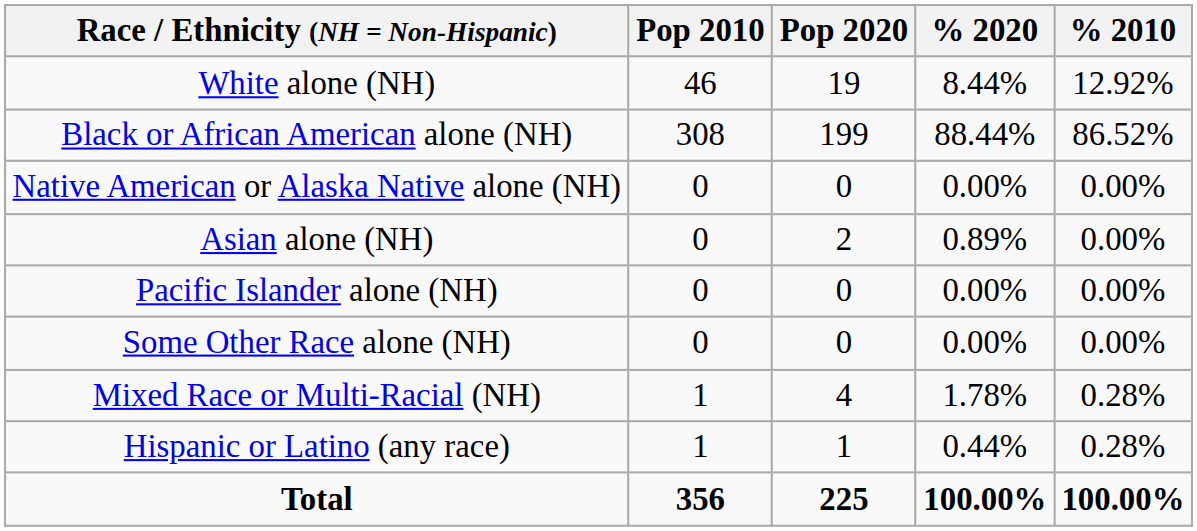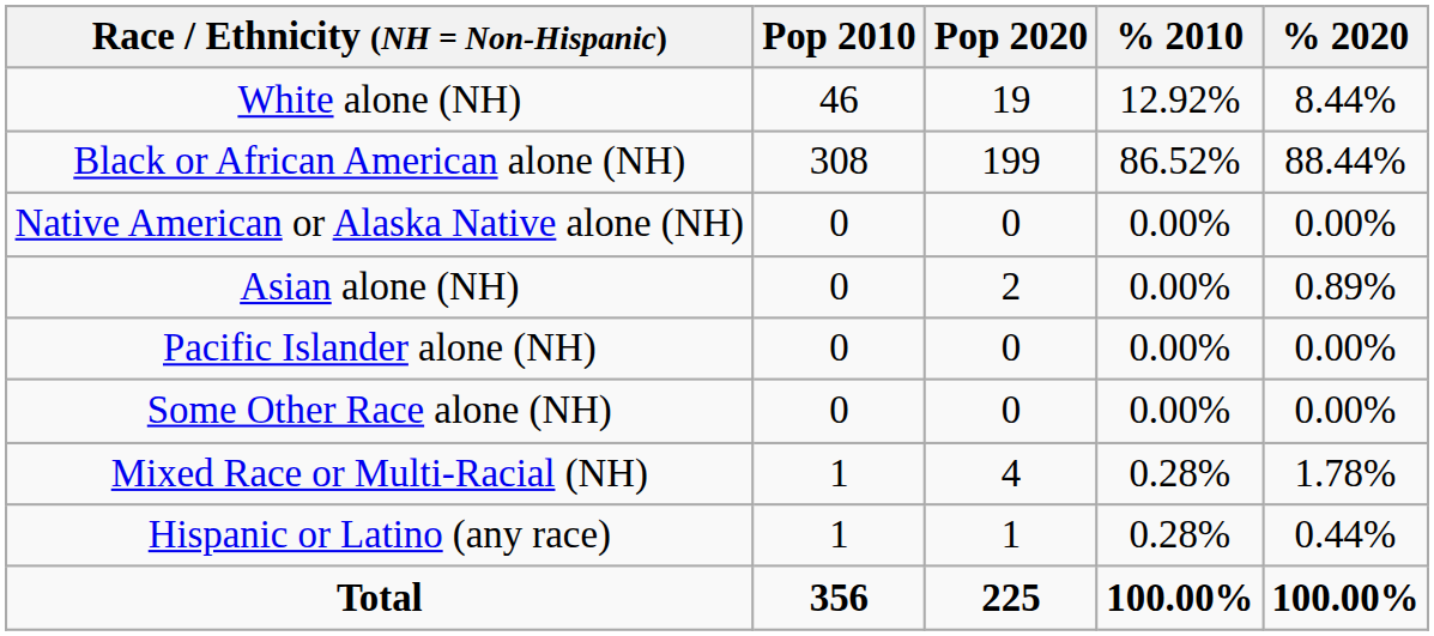 <table class="wikitable" style="text-align:center;">
 <tr>
 <th>Race / Ethnicity <small>(<em>NH = Non-Hispanic</em>)</small></th>
 <th>Pop 2010</th>
 <th>Pop 2020</th>
+<th>% 2010</th>
 <th>% 2020</th>
-<th>% 2010</th>
 </tr>
 <tr>
 <td><a href='#'>White</a> alone (NH)</td>
 <td>46</td>
 <td>19</td>
+<td>12.92%</td>
 <td>8.44%</td>
-<td>12.92%</td>
 </tr>
 <tr>
 <td><a href='#'>Black or African American</a> alone (NH)</td>
 <td>308</td>
 <td>199</td>
+<td>86.52%</td>
 <td>88.44%</td>
-<td>86.52%</td>
 </tr>
 <tr>
 <td><a href='#'>Native American</a> or <a href='#'>Alaska Native</a> alone (NH)</td>
 <td>0</td>
 <td>0</td>
 <td>0.00%</td>
 <td>0.00%</td>
 </tr>
 <tr>
 <td><a href='#'>Asian</a> alone (NH)</td>
 <td>0</td>
 <td>2</td>
+<td>0.00%</td>
 <td>0.89%</td>
-<td>0.00%</td>
 </tr>
 <tr>
 <td><a href='#'>Pacific Islander</a> alone (NH)</td>
 <td>0</td>
 <td>0</td>
 <td>0.00%</td>
 <td>0.00%</td>
 </tr>
 <tr>
 <td><a href='#'>Some Other Race</a> alone (NH)</td>
 <td>0</td>
 <td>0</td>
 <td>0.00%</td>
 <td>0.00%</td>
 </tr>
 <tr>
 <td><a href='#'>Mixed Race or Multi-Racial</a> (NH)</td>
 <td>1</td>
 <td>4</td>
+<td>0.28%</td>
 <td>1.78%</td>
-<td>0.28%</td>
 </tr>
 <tr>
 <td><a href='#'>Hispanic or Latino</a> (any race)</td>
 <td>1</td>
 <td>1</td>
+<td>0.28%</td>
 <td>0.44%</td>
-<td>0.28%</td>
 </tr>
 <tr>
 <td><strong>Total</strong></td>
 <td><strong>356</strong></td>
 <td><strong>225</strong></td>
 <td><strong>100.00%</strong></td>
 <td><strong>100.00%</strong></td>
 </tr>
 </table>
